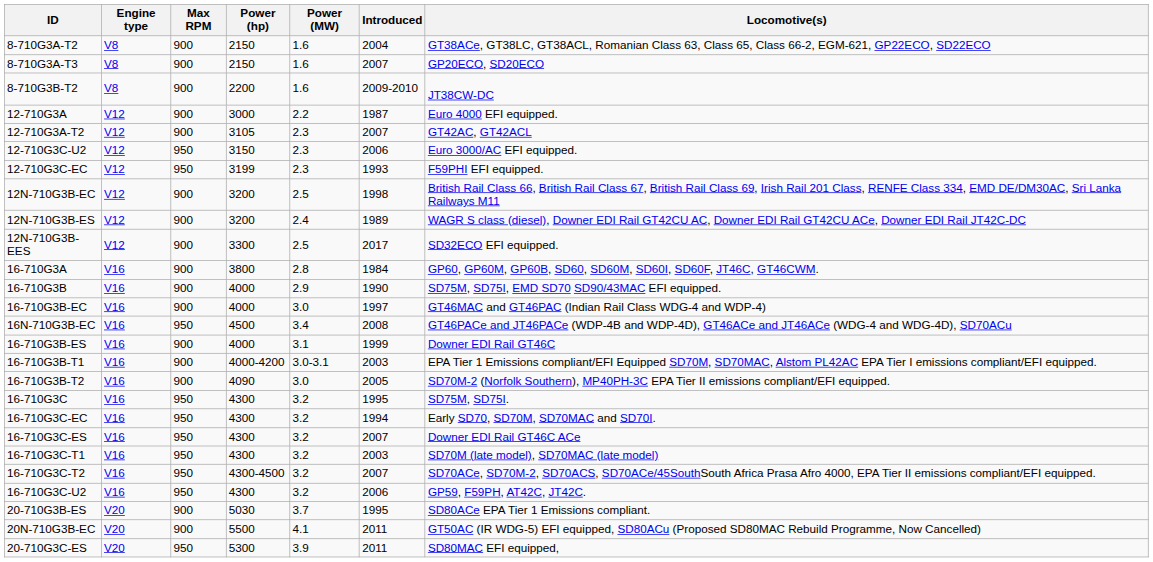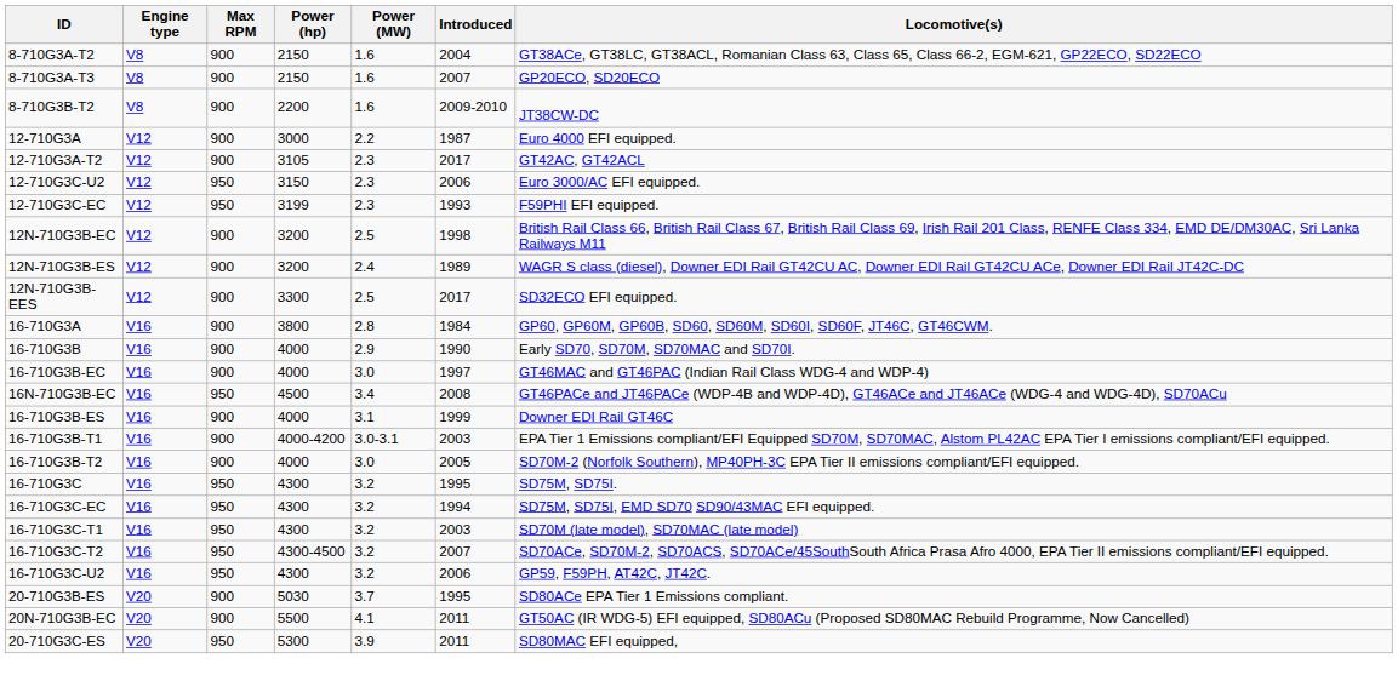 <table class="wikitable sortable">
 <tr>
 <th>ID</th>
 <th>Engine type</th>
 <th>Max RPM</th>
 <th>Power (hp)</th>
 <th>Power (MW)</th>
 <th>Introduced</th>
 <th class="unsortable">Locomotive(s)</th>
 </tr>
 <tr>
 <td>8-710G3A-T2</td>
 <td><a href='#'>V8</a></td>
 <td>900</td>
 <td>2150</td>
 <td>1.6</td>
 <td>2004</td>
 <td><a href='#'>GT38ACe</a>, GT38LC, GT38ACL, Romanian Class 63, Class 65, Class 66-2, EGM-621, <a href='#'>GP22ECO</a>, <a href='#'>SD22ECO</a></td>
 </tr>
 <tr>
 <td>8-710G3A-T3</td>
 <td><a href='#'>V8</a></td>
 <td>900</td>
 <td>2150</td>
 <td>1.6</td>
 <td>2007</td>
 <td><a href='#'>GP20ECO</a>, <a href='#'>SD20ECO</a></td>
 </tr>
 <tr>
 <td>8-710G3B-T2</td>
 <td><a href='#'>V8</a></td>
 <td>900</td>
 <td>2200</td>
 <td>1.6</td>
 <td>2009-2010</td>
 <td><br><a href='#'>JT38CW-DC</a></td>
 </tr>
 <tr>
 <td>12-710G3A</td>
 <td><a href='#'>V12</a></td>
 <td>900</td>
 <td>3000</td>
 <td>2.2</td>
 <td>1987</td>
 <td><a href='#'>Euro 4000</a> EFI equipped.</td>
 </tr>
 <tr>
 <td>12-710G3A-T2</td>
 <td><a href='#'>V12</a></td>
 <td>900</td>
 <td>3105</td>
 <td>2.3</td>
-<td>2007</td>
+<td>2017</td>
 <td><a href='#'>GT42AC</a>, <a href='#'>GT42ACL</a></td>
 </tr>
 <tr>
 <td>12-710G3C-U2</td>
 <td><a href='#'>V12</a></td>
 <td>950</td>
 <td>3150</td>
 <td>2.3</td>
 <td>2006</td>
 <td><a href='#'>Euro 3000/AC</a> EFI equipped.</td>
 </tr>
 <tr>
 <td>12-710G3C-EC</td>
 <td><a href='#'>V12</a></td>
 <td>950</td>
 <td>3199</td>
 <td>2.3</td>
 <td>1993</td>
 <td><a href='#'>F59PHI</a> EFI equipped.</td>
 </tr>
 <tr>
 <td>12N-710G3B-EC</td>
 <td><a href='#'>V12</a></td>
 <td>900</td>
 <td>3200</td>
 <td>2.5</td>
 <td>1998</td>
 <td><a href='#'>British Rail Class 66</a>, <a href='#'>British Rail Class 67</a>, <a href='#'>British Rail Class 69</a>, <a href='#'>Irish Rail 201 Class</a>, <a href='#'>RENFE Class 334</a>, <a href='#'>EMD DE/DM30AC</a>, <a href='#'>Sri Lanka Railways M11</a></td>
 </tr>
 <tr>
 <td>12N-710G3B-ES</td>
 <td><a href='#'>V12</a></td>
 <td>900</td>
 <td>3200</td>
 <td>2.4</td>
 <td>1989</td>
 <td><a href='#'>WAGR S class (diesel)</a>, <a href='#'>Downer EDI Rail GT42CU AC</a>, <a href='#'>Downer EDI Rail GT42CU ACe</a>, <a href='#'>Downer EDI Rail JT42C-DC</a></td>
 </tr>
 <tr>
 <td>12N-710G3B-EES</td>
 <td><a href='#'>V12</a></td>
 <td>900</td>
 <td>3300</td>
 <td>2.5</td>
 <td>2017</td>
 <td><a href='#'>SD32ECO</a> EFI equipped.</td>
 </tr>
 <tr>
 <td>16-710G3A</td>
 <td><a href='#'>V16</a></td>
 <td>900</td>
 <td>3800</td>
 <td>2.8</td>
 <td>1984</td>
 <td><a href='#'>GP60</a>, <a href='#'>GP60M</a>, <a href='#'>GP60B</a>, <a href='#'>SD60</a>, <a href='#'>SD60M</a>, <a href='#'>SD60I</a>, <a href='#'>SD60F</a>, <a href='#'>JT46C</a>, <a href='#'>GT46CWM</a>.</td>
 </tr>
 <tr>
 <td>16-710G3B</td>
 <td><a href='#'>V16</a></td>
 <td>900</td>
 <td>4000</td>
 <td>2.9</td>
 <td>1990</td>
-<td><a href='#'>SD75M</a>, <a href='#'>SD75I</a>, <a href='#'>EMD SD70</a> <a href='#'>SD90/43MAC</a> EFI equipped.</td>
+<td>Early <a href='#'>SD70</a>, <a href='#'>SD70M</a>, <a href='#'>SD70MAC</a> and <a href='#'>SD70I</a>.</td>
 </tr>
 <tr>
 <td>16-710G3B-EC</td>
 <td><a href='#'>V16</a></td>
 <td>900</td>
 <td>4000</td>
 <td>3.0</td>
 <td>1997</td>
 <td><a href='#'>GT46MAC</a> and <a href='#'>GT46PAC</a> (Indian Rail Class WDG-4 and WDP-4)</td>
 </tr>
 <tr>
 <td>16N-710G3B-EC</td>
 <td><a href='#'>V16</a></td>
 <td>950</td>
 <td>4500</td>
 <td>3.4</td>
 <td>2008</td>
 <td><a href='#'>GT46PACe and JT46PACe</a> (WDP-4B and WDP-4D), <a href='#'>GT46ACe and JT46ACe</a> (WDG-4 and WDG-4D), <a href='#'>SD70ACu</a></td>
 </tr>
 <tr>
 <td>16-710G3B-ES</td>
 <td><a href='#'>V16</a></td>
 <td>900</td>
 <td>4000</td>
 <td>3.1</td>
 <td>1999</td>
 <td><a href='#'>Downer EDI Rail GT46C</a></td>
 </tr>
 <tr>
 <td>16-710G3B-T1</td>
 <td><a href='#'>V16</a></td>
 <td>900</td>
 <td>4000-4200</td>
 <td>3.0-3.1</td>
 <td>2003</td>
 <td>EPA Tier 1 Emissions compliant/EFI Equipped <a href='#'>SD70M</a>, <a href='#'>SD70MAC</a>, <a href='#'>Alstom PL42AC</a> EPA Tier I emissions compliant/EFI equipped.</td>
 </tr>
 <tr>
 <td>16-710G3B-T2</td>
 <td><a href='#'>V16</a></td>
 <td>900</td>
-<td>4090</td>
+<td>4000</td>
 <td>3.0</td>
 <td>2005</td>
 <td><a href='#'>SD70M-2</a> (<a href='#'>Norfolk Southern</a>), <a href='#'>MP40PH-3C</a> EPA Tier II emissions compliant/EFI equipped.</td>
 </tr>
 <tr>
 <td>16-710G3C</td>
 <td><a href='#'>V16</a></td>
 <td>950</td>
 <td>4300</td>
 <td>3.2</td>
 <td>1995</td>
 <td><a href='#'>SD75M</a>, <a href='#'>SD75I</a>.</td>
 </tr>
 <tr>
 <td>16-710G3C-EC</td>
 <td><a href='#'>V16</a></td>
 <td>950</td>
 <td>4300</td>
 <td>3.2</td>
 <td>1994</td>
-<td>Early <a href='#'>SD70</a>, <a href='#'>SD70M</a>, <a href='#'>SD70MAC</a> and <a href='#'>SD70I</a>.</td>
-</tr>
-<tr>
-<td>16-710G3C-ES</td>
-<td><a href='#'>V16</a></td>
-<td>950</td>
-<td>4300</td>
-<td>3.2</td>
-<td>2007</td>
-<td><a href='#'>Downer EDI Rail GT46C ACe</a></td>
+<td><a href='#'>SD75M</a>, <a href='#'>SD75I</a>, <a href='#'>EMD SD70</a> <a href='#'>SD90/43MAC</a> EFI equipped.</td>
 </tr>
 <tr>
 <td>16-710G3C-T1</td>
 <td><a href='#'>V16</a></td>
 <td>950</td>
 <td>4300</td>
 <td>3.2</td>
 <td>2003</td>
 <td><a href='#'>SD70M (late model)</a>, <a href='#'>SD70MAC (late model)</a></td>
 </tr>
 <tr>
 <td>16-710G3C-T2</td>
 <td><a href='#'>V16</a></td>
 <td>950</td>
 <td>4300-4500</td>
 <td>3.2</td>
 <td>2007</td>
 <td><a href='#'>SD70ACe</a>, <a href='#'>SD70M-2</a>, <a href='#'>SD70ACS</a>, <a href='#'>SD70ACe/45South</a>South Africa  Prasa Afro 4000, EPA Tier II emissions compliant/EFI equipped.</td>
 </tr>
 <tr>
 <td>16-710G3C-U2</td>
 <td><a href='#'>V16</a></td>
 <td>950</td>
 <td>4300</td>
 <td>3.2</td>
 <td>2006</td>
 <td><a href='#'>GP59</a>, <a href='#'>F59PH</a>, <a href='#'>AT42C</a>, <a href='#'>JT42C</a>.</td>
 </tr>
 <tr>
 <td>20-710G3B-ES</td>
 <td><a href='#'>V20</a></td>
 <td>900</td>
 <td>5030</td>
 <td>3.7</td>
 <td>1995</td>
 <td><a href='#'>SD80ACe</a> EPA Tier 1 Emissions compliant.</td>
 </tr>
 <tr>
 <td>20N-710G3B-EC</td>
 <td><a href='#'>V20</a></td>
 <td>900</td>
 <td>5500</td>
 <td>4.1</td>
 <td>2011</td>
 <td><a href='#'>GT50AC</a> (IR WDG-5) EFI equipped, <a href='#'>SD80ACu</a> (Proposed SD80MAC Rebuild Programme, Now Cancelled)</td>
 </tr>
 <tr>
 <td>20-710G3C-ES</td>
 <td><a href='#'>V20</a></td>
 <td>950</td>
 <td>5300</td>
 <td>3.9</td>
 <td>2011</td>
 <td><a href='#'>SD80MAC</a> EFI equipped,</td>
 </tr>
 </table>
